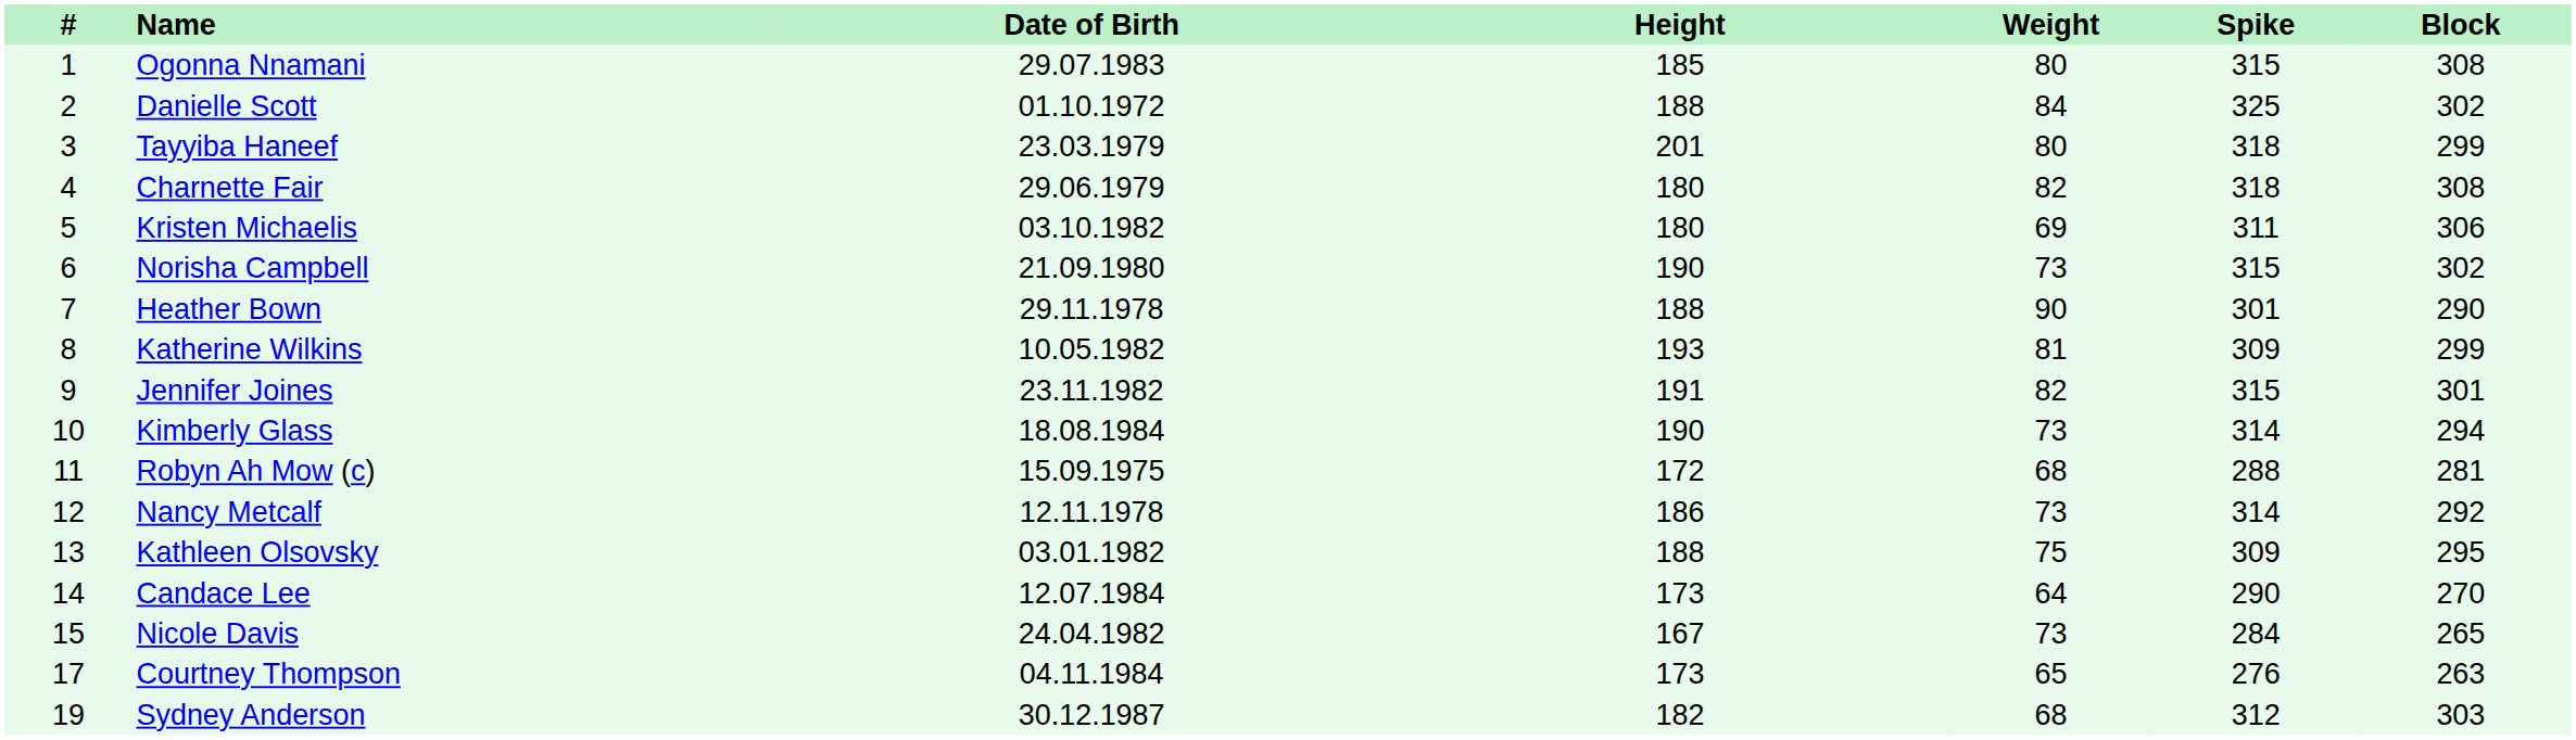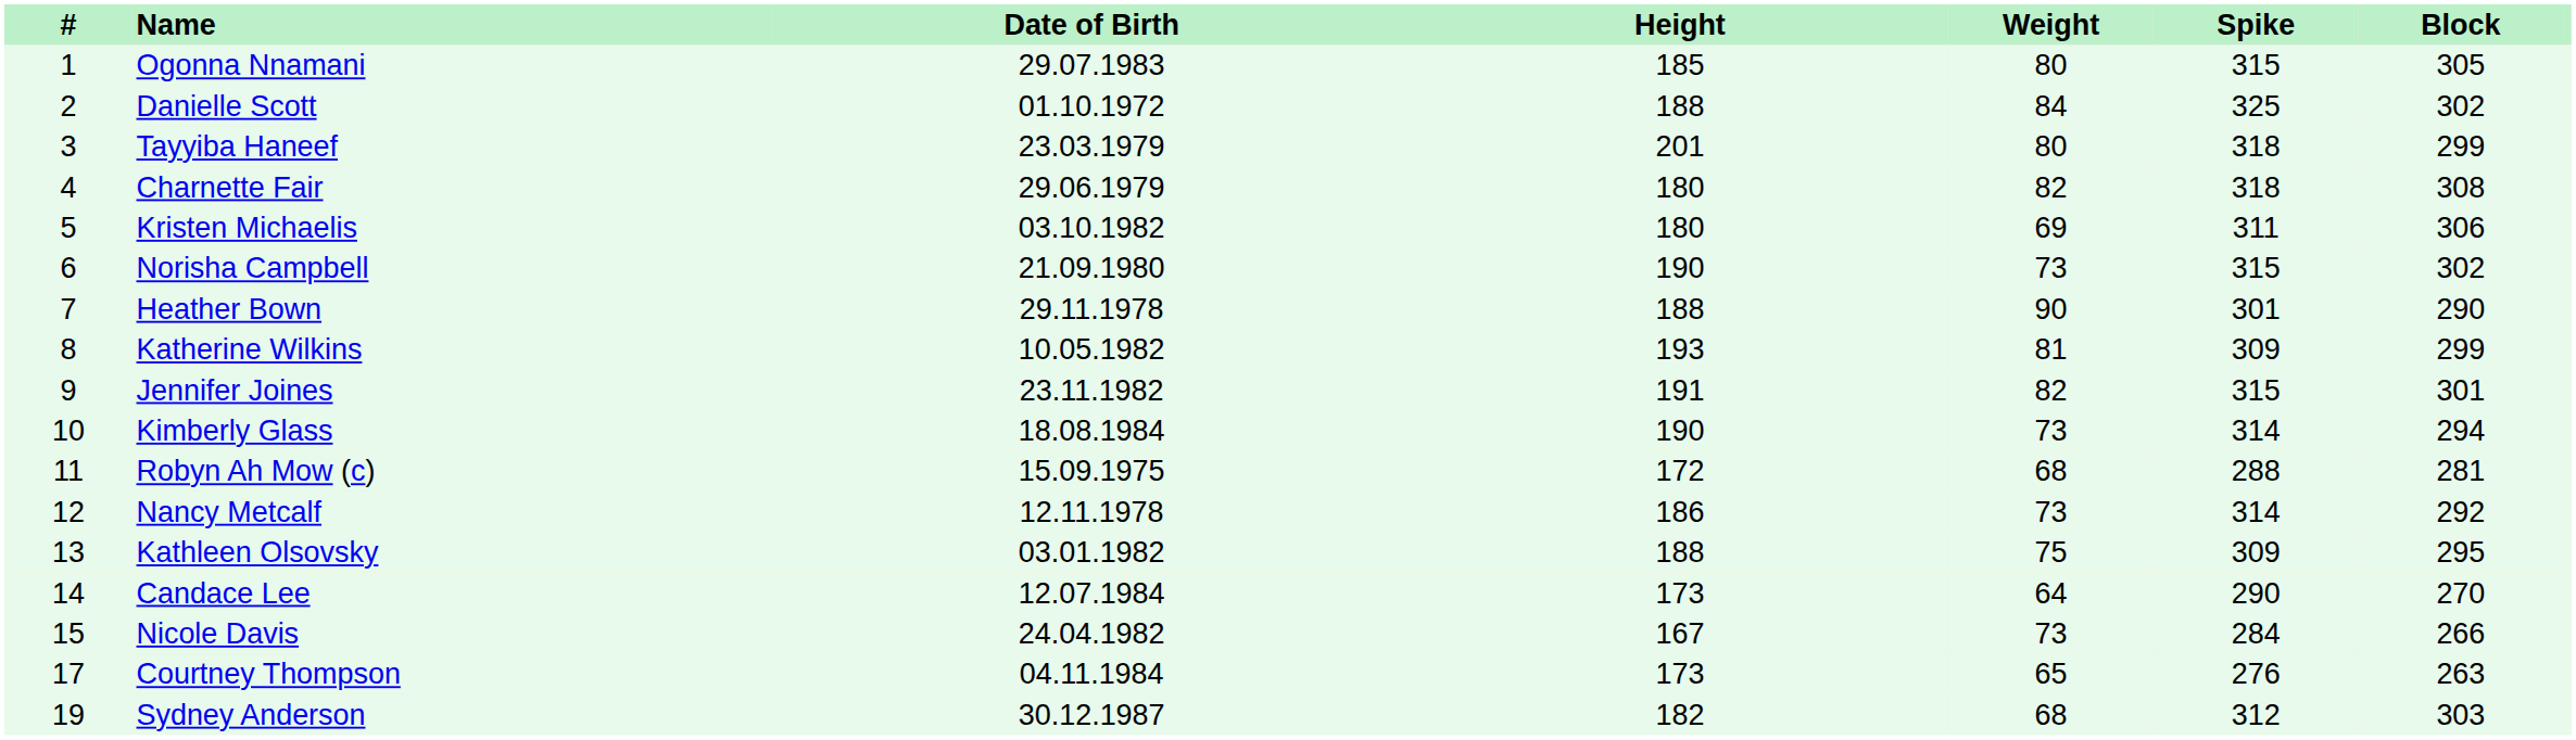 <table border=0 cellpadding=2 cellspacing=0  |- bgcolor=#FFECCE style="text-align:center; font-size:90%;" width=100%>
 <tr bgcolor=#BBF0C9>
 <th width=5%>#</th>
 <th width=25% align=left>Name</th>
 <th width=25%>Date of Birth</th>
 <th width=21%>Height</th>
 <th width=8%>Weight</th>
 <th width=8%>Spike</th>
 <th width=8%>Block</th>
 <th></th>
 </tr>
 <tr bgcolor=#E7FAEC>
 <td>1</td>
 <td align=left><a href='#'>Ogonna Nnamani</a></td>
 <td>29.07.1983</td>
 <td>185</td>
 <td>80</td>
 <td>315</td>
-<td>308</td>
+<td>305</td>
 <td></td>
 </tr>
 <tr bgcolor=#E7FAEC>
 <td>2</td>
 <td align=left><a href='#'>Danielle Scott</a></td>
 <td>01.10.1972</td>
 <td>188</td>
 <td>84</td>
 <td>325</td>
 <td>302</td>
 <td></td>
 </tr>
 <tr bgcolor=#E7FAEC>
 <td>3</td>
 <td align=left><a href='#'>Tayyiba Haneef</a></td>
 <td>23.03.1979</td>
 <td>201</td>
 <td>80</td>
 <td>318</td>
 <td>299</td>
 <td></td>
 </tr>
 <tr bgcolor=#E7FAEC>
 <td>4</td>
 <td align=left><a href='#'>Charnette Fair</a></td>
 <td>29.06.1979</td>
 <td>180</td>
 <td>82</td>
 <td>318</td>
 <td>308</td>
 <td></td>
 </tr>
 <tr bgcolor=#E7FAEC>
 <td>5</td>
 <td align=left><a href='#'>Kristen Michaelis</a></td>
 <td>03.10.1982</td>
 <td>180</td>
 <td>69</td>
 <td>311</td>
 <td>306</td>
 <td></td>
 </tr>
 <tr bgcolor=#E7FAEC>
 <td>6</td>
 <td align=left><a href='#'>Norisha Campbell</a></td>
 <td>21.09.1980</td>
 <td>190</td>
 <td>73</td>
 <td>315</td>
 <td>302</td>
 <td></td>
 </tr>
 <tr bgcolor=#E7FAEC>
 <td>7</td>
 <td align=left><a href='#'>Heather Bown</a></td>
 <td>29.11.1978</td>
 <td>188</td>
 <td>90</td>
 <td>301</td>
 <td>290</td>
 <td></td>
 </tr>
 <tr bgcolor=#E7FAEC>
 <td>8</td>
 <td align=left><a href='#'>Katherine Wilkins</a></td>
 <td>10.05.1982</td>
 <td>193</td>
 <td>81</td>
 <td>309</td>
 <td>299</td>
 <td></td>
 </tr>
 <tr bgcolor=#E7FAEC>
 <td>9</td>
 <td align=left><a href='#'>Jennifer Joines</a></td>
 <td>23.11.1982</td>
 <td>191</td>
 <td>82</td>
 <td>315</td>
 <td>301</td>
 <td></td>
 </tr>
 <tr bgcolor=#E7FAEC>
 <td>10</td>
 <td align=left><a href='#'>Kimberly Glass</a></td>
 <td>18.08.1984</td>
 <td>190</td>
 <td>73</td>
 <td>314</td>
 <td>294</td>
 <td></td>
 </tr>
 <tr bgcolor=#E7FAEC>
 <td>11</td>
 <td align=left><a href='#'>Robyn Ah Mow</a> (<a href='#'>c</a>)</td>
 <td>15.09.1975</td>
 <td>172</td>
 <td>68</td>
 <td>288</td>
 <td>281</td>
 <td></td>
 </tr>
 <tr bgcolor=#E7FAEC>
 <td>12</td>
 <td align=left><a href='#'>Nancy Metcalf</a></td>
 <td>12.11.1978</td>
 <td>186</td>
 <td>73</td>
 <td>314</td>
 <td>292</td>
 <td></td>
 </tr>
 <tr bgcolor=#E7FAEC>
 <td>13</td>
 <td align=left><a href='#'>Kathleen Olsovsky</a></td>
 <td>03.01.1982</td>
 <td>188</td>
 <td>75</td>
 <td>309</td>
 <td>295</td>
 <td></td>
 </tr>
 <tr bgcolor=#E7FAEC>
 <td>14</td>
 <td align=left><a href='#'>Candace Lee</a></td>
 <td>12.07.1984</td>
 <td>173</td>
 <td>64</td>
 <td>290</td>
 <td>270</td>
 <td></td>
 </tr>
 <tr bgcolor=#E7FAEC>
 <td>15</td>
 <td align=left><a href='#'>Nicole Davis</a></td>
 <td>24.04.1982</td>
 <td>167</td>
 <td>73</td>
 <td>284</td>
-<td>265</td>
+<td>266</td>
 <td></td>
 </tr>
 <tr bgcolor=#E7FAEC>
 <td>17</td>
 <td align=left><a href='#'>Courtney Thompson</a></td>
 <td>04.11.1984</td>
 <td>173</td>
 <td>65</td>
 <td>276</td>
 <td>263</td>
 <td></td>
 </tr>
 <tr bgcolor=#E7FAEC>
 <td>19</td>
 <td align=left><a href='#'>Sydney Anderson</a></td>
 <td>30.12.1987</td>
 <td>182</td>
 <td>68</td>
 <td>312</td>
 <td>303</td>
 <td></td>
 </tr>
 </table>
